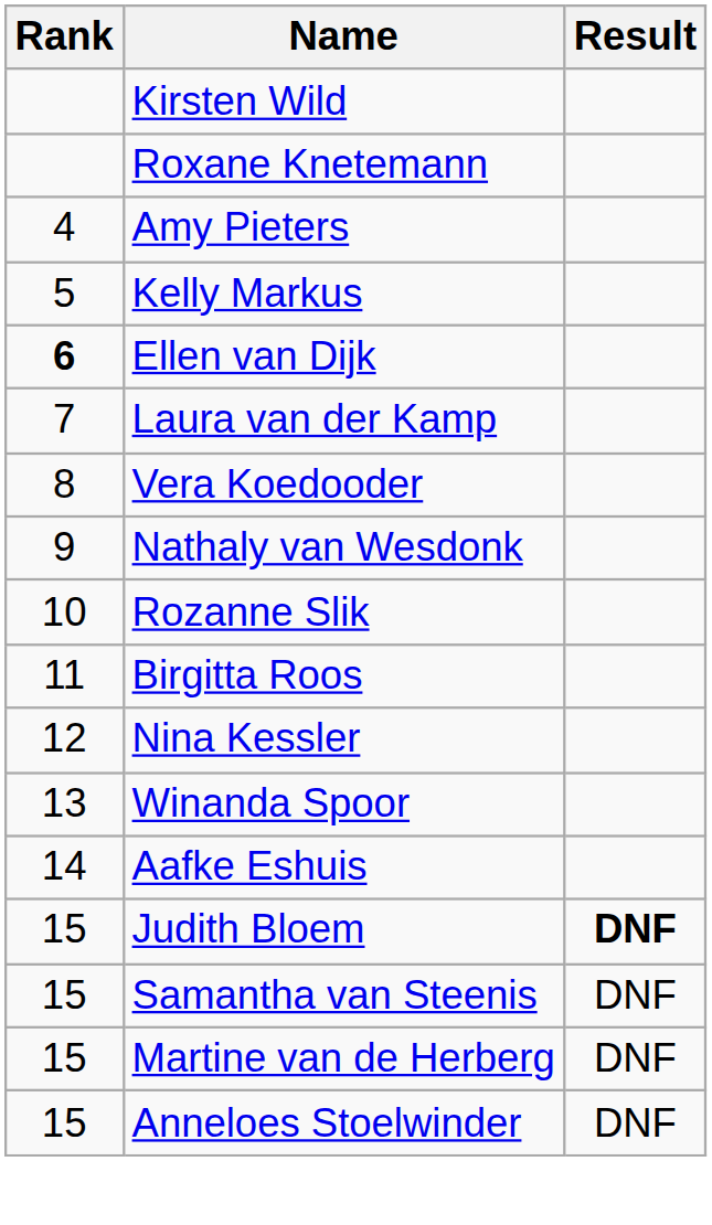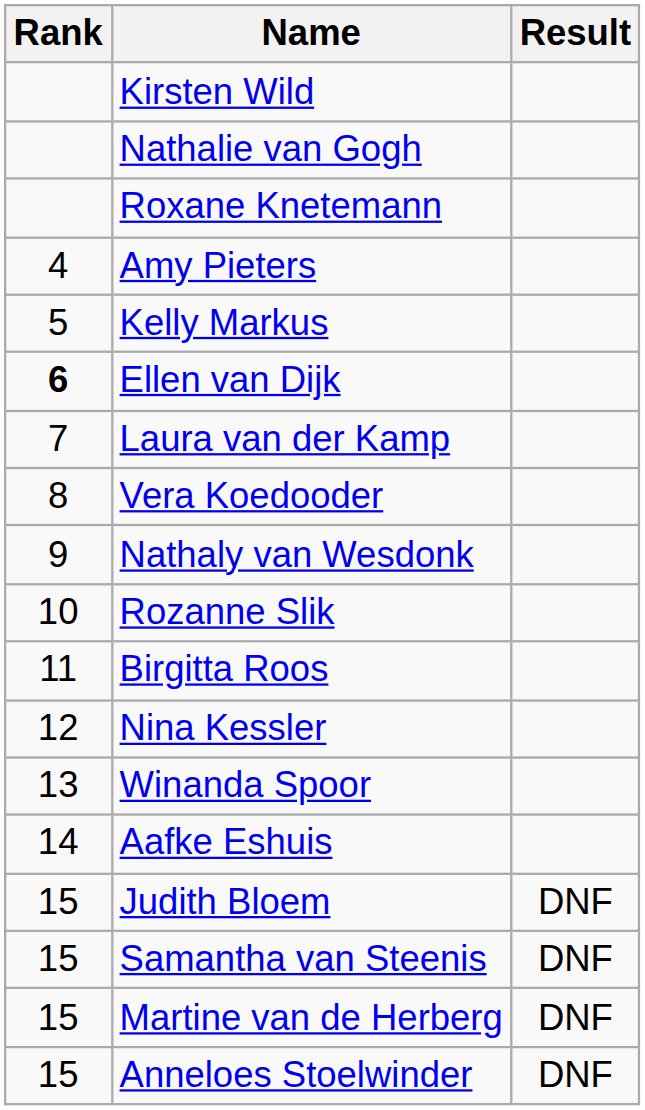 <table class="wikitable sortable" style="text-align:center">
 <tr>
 <th>Rank</th>
 <th>Name</th>
 <th>Result</th>
 </tr>
 <tr>
 <td></td>
 <td align=left><a href='#'>Kirsten Wild</a></td>
+<td></td>
+</tr>
+<tr>
+<td></td>
+<td align=left><a href='#'>Nathalie van Gogh</a></td>
 <td></td>
 </tr>
 <tr>
 <td></td>
 <td align=left><a href='#'>Roxane Knetemann</a></td>
 <td></td>
 </tr>
 <tr>
 <td>4</td>
 <td align=left><a href='#'>Amy Pieters</a></td>
 <td></td>
 </tr>
 <tr>
 <td>5</td>
 <td align=left><a href='#'>Kelly Markus</a></td>
 <td></td>
 </tr>
 <tr>
 <td><strong>6</strong></td>
 <td align=left><a href='#'>Ellen van Dijk</a></td>
 <td></td>
 </tr>
 <tr>
 <td>7</td>
 <td align=left><a href='#'>Laura van der Kamp</a></td>
 <td></td>
 </tr>
 <tr>
 <td>8</td>
 <td align=left><a href='#'>Vera Koedooder</a></td>
 <td></td>
 </tr>
 <tr>
 <td>9</td>
 <td align=left><a href='#'>Nathaly van Wesdonk</a></td>
 <td></td>
 </tr>
 <tr>
 <td>10</td>
 <td align=left><a href='#'>Rozanne Slik</a></td>
 <td></td>
 </tr>
 <tr>
 <td>11</td>
 <td align=left><a href='#'>Birgitta Roos</a></td>
 <td></td>
 </tr>
 <tr>
 <td>12</td>
 <td align=left><a href='#'>Nina Kessler</a></td>
 <td></td>
 </tr>
 <tr>
 <td>13</td>
 <td align=left><a href='#'>Winanda Spoor</a></td>
 <td></td>
 </tr>
 <tr>
 <td>14</td>
 <td align=left><a href='#'>Aafke Eshuis</a></td>
 <td></td>
 </tr>
 <tr>
 <td>15</td>
 <td align=left><a href='#'>Judith Bloem</a></td>
-<td><strong>DNF</strong></td>
+<td>DNF</td>
 </tr>
 <tr>
 <td>15</td>
 <td align=left><a href='#'>Samantha van Steenis</a></td>
 <td>DNF</td>
 </tr>
 <tr>
 <td>15</td>
 <td align=left><a href='#'>Martine van de Herberg</a></td>
 <td>DNF</td>
 </tr>
 <tr>
 <td>15</td>
 <td align=left><a href='#'>Anneloes Stoelwinder</a></td>
 <td>DNF</td>
 </tr>
 </table>
